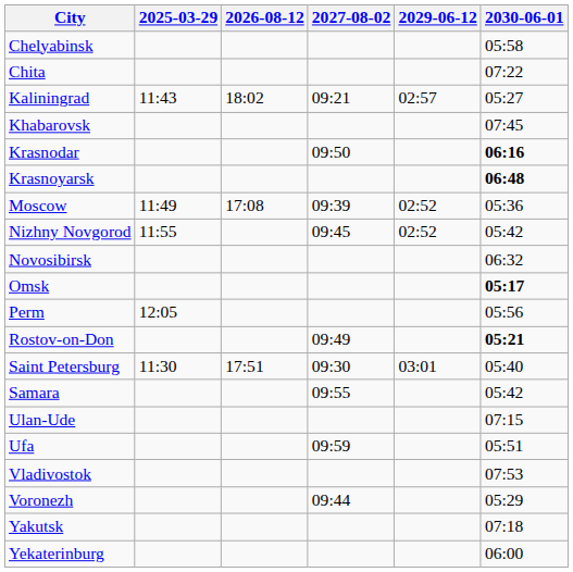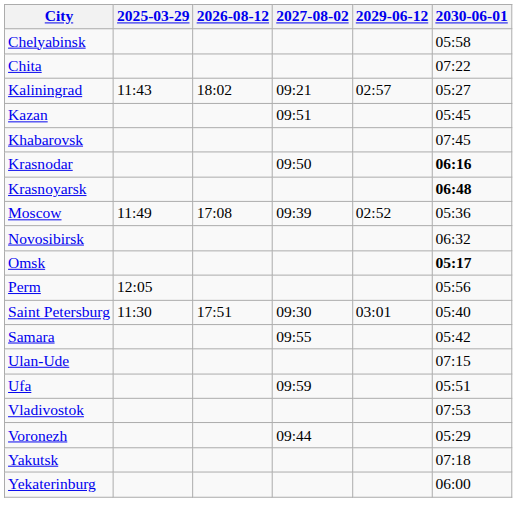 <table class="wikitable sortable">
 <tr>
 <th><a href='#'>City</a></th>
 <th><a href='#'>2025-03-29</a></th>
 <th><a href='#'>2026-08-12</a></th>
 <th><a href='#'>2027-08-02</a></th>
 <th><a href='#'>2029-06-12</a></th>
 <th><a href='#'>2030-06-01</a></th>
 </tr>
 <tr>
 <td><a href='#'>Chelyabinsk</a></td>
 <td></td>
 <td></td>
 <td></td>
 <td></td>
 <td> 05:58</td>
 </tr>
 <tr>
 <td><a href='#'>Chita</a></td>
 <td></td>
 <td></td>
 <td></td>
 <td></td>
 <td> 07:22</td>
 </tr>
 <tr>
 <td><a href='#'>Kaliningrad</a></td>
 <td> 11:43</td>
 <td> 18:02</td>
 <td> 09:21</td>
 <td> 02:57</td>
 <td> 05:27</td>
 </tr>
 <tr>
+<td><a href='#'>Kazan</a></td>
+<td></td>
+<td></td>
+<td> 09:51</td>
+<td></td>
+<td> 05:45</td>
+</tr>
+<tr>
 <td><a href='#'>Khabarovsk</a></td>
 <td></td>
 <td></td>
 <td></td>
 <td></td>
 <td> 07:45</td>
 </tr>
 <tr>
 <td><a href='#'>Krasnodar</a></td>
 <td></td>
 <td></td>
 <td> 09:50</td>
 <td></td>
 <td><strong> 06:16</strong></td>
 </tr>
 <tr>
 <td><a href='#'>Krasnoyarsk</a></td>
 <td></td>
 <td></td>
 <td></td>
 <td></td>
 <td><strong> 06:48</strong></td>
 </tr>
 <tr>
 <td><a href='#'>Moscow</a></td>
 <td> 11:49</td>
 <td> 17:08</td>
 <td> 09:39</td>
 <td> 02:52</td>
 <td> 05:36</td>
 </tr>
 <tr>
-<td><a href='#'>Nizhny Novgorod</a></td>
-<td> 11:55</td>
-<td></td>
-<td> 09:45</td>
-<td> 02:52</td>
-<td> 05:42</td>
-</tr>
-<tr>
 <td><a href='#'>Novosibirsk</a></td>
 <td></td>
 <td></td>
 <td></td>
 <td></td>
 <td> 06:32</td>
 </tr>
 <tr>
 <td><a href='#'>Omsk</a></td>
 <td></td>
 <td></td>
 <td></td>
 <td></td>
 <td><strong> 05:17</strong></td>
 </tr>
 <tr>
 <td><a href='#'>Perm</a></td>
 <td> 12:05</td>
 <td></td>
 <td></td>
 <td></td>
 <td> 05:56</td>
-</tr>
-<tr>
-<td><a href='#'>Rostov-on-Don</a></td>
-<td></td>
-<td></td>
-<td> 09:49</td>
-<td></td>
-<td><strong> 05:21</strong></td>
 </tr>
 <tr>
 <td><a href='#'>Saint Petersburg</a></td>
 <td> 11:30</td>
 <td> 17:51</td>
 <td> 09:30</td>
 <td> 03:01</td>
 <td> 05:40</td>
 </tr>
 <tr>
 <td><a href='#'>Samara</a></td>
 <td></td>
 <td></td>
 <td> 09:55</td>
 <td></td>
 <td> 05:42</td>
 </tr>
 <tr>
 <td><a href='#'>Ulan-Ude</a></td>
 <td></td>
 <td></td>
 <td></td>
 <td></td>
 <td> 07:15</td>
 </tr>
 <tr>
 <td><a href='#'>Ufa</a></td>
 <td></td>
 <td></td>
 <td> 09:59</td>
 <td></td>
 <td> 05:51</td>
 </tr>
 <tr>
 <td><a href='#'>Vladivostok</a></td>
 <td></td>
 <td></td>
 <td></td>
 <td></td>
 <td> 07:53</td>
 </tr>
 <tr>
 <td><a href='#'>Voronezh</a></td>
 <td></td>
 <td></td>
 <td> 09:44</td>
 <td></td>
 <td> 05:29</td>
 </tr>
 <tr>
 <td><a href='#'>Yakutsk</a></td>
 <td></td>
 <td></td>
 <td></td>
 <td></td>
 <td> 07:18</td>
 </tr>
 <tr>
 <td><a href='#'>Yekaterinburg</a></td>
 <td></td>
 <td></td>
 <td></td>
 <td></td>
 <td> 06:00</td>
 </tr>
 </table>
